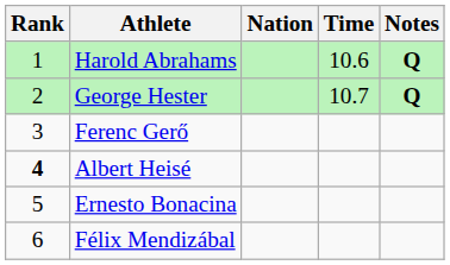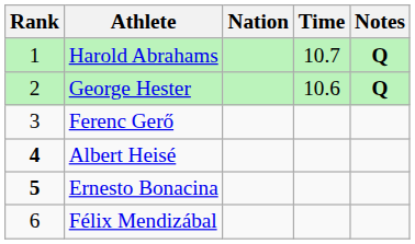 <table class="wikitable sortable" style="text-align:center">
 <tr>
 <th>Rank</th>
 <th>Athlete</th>
 <th>Nation</th>
 <th>Time</th>
 <th>Notes</th>
 </tr>
 <tr bgcolor=bbf3bb>
 <td>1</td>
 <td align="left"><a href='#'>Harold Abrahams</a></td>
 <td align="left"></td>
-<td>10.6</td>
+<td>10.7</td>
 <td><strong>Q</strong> </td>
 </tr>
 <tr bgcolor=bbf3bb>
 <td>2</td>
 <td align="left"><a href='#'>George Hester</a></td>
 <td align="left"></td>
-<td>10.7</td>
+<td>10.6</td>
 <td><strong>Q</strong></td>
 </tr>
 <tr>
 <td>3</td>
 <td align="left"><a href='#'>Ferenc Gerő</a></td>
 <td align="left"></td>
 <td></td>
 <td></td>
 </tr>
 <tr>
 <td><strong>4</strong></td>
 <td align="left"><a href='#'>Albert Heisé</a></td>
 <td align="left"></td>
 <td></td>
 <td></td>
 </tr>
 <tr>
-<td>5</td>
+<td><strong>5</strong></td>
 <td align="left"><a href='#'>Ernesto Bonacina</a></td>
 <td align="left"></td>
 <td></td>
 <td></td>
 </tr>
 <tr>
 <td>6</td>
 <td align="left"><a href='#'>Félix Mendizábal</a></td>
 <td align="left"></td>
 <td></td>
 <td></td>
 </tr>
 </table>
